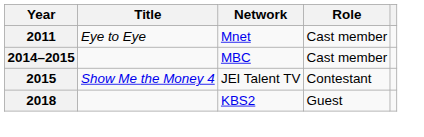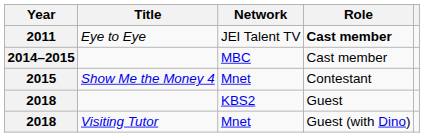 <table class="wikitable sortable plainrowheaders">
 <tr>
 <th scope="col">Year</th>
 <th scope="col">Title</th>
 <th scope="col">Network</th>
 <th scope="col">Role</th>
 <th class="unsortable" scope="col"></th>
 </tr>
 <tr>
 <th scope="row">2011</th>
 <td><em>Eye to Eye</em></td>
-<td><a href='#'>Mnet</a></td>
-<td rowspan="1">Cast member</td>
+<td>JEI Talent TV</td>
+<td rowspan="1"><strong>Cast member</strong></td>
 <td></td>
 </tr>
 <tr>
 <th scope="row">2014–2015</th>
 <td><em></em></td>
 <td><a href='#'>MBC</a></td>
 <td rowspan="1">Cast member</td>
 <td></td>
 </tr>
 <tr>
 <th scope="row">2015</th>
 <td><em><a href='#'>Show Me the Money 4</a></em></td>
-<td>JEI Talent TV</td>
+<td><a href='#'>Mnet</a></td>
 <td rowspan="1">Contestant</td>
 <td></td>
 </tr>
 <tr>
 <th scope="row">2018</th>
 <td><em></em></td>
 <td><a href='#'>KBS2</a></td>
 <td rowspan="1">Guest</td>
 <td></td>
 </tr>
+<tr>
+<th scope="row">2018</th>
+<td><em><a href='#'>Visiting Tutor</a></em></td>
+<td><a href='#'>Mnet</a></td>
+<td rowspan="1">Guest (with <a href='#'>Dino</a>)</td>
+<td></td>
+</tr>
 </table>
